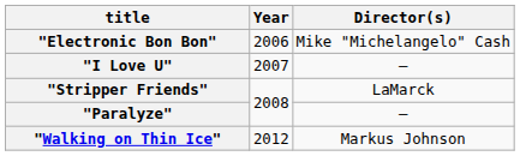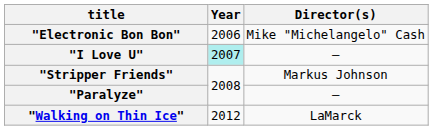 <table class="wikitable plainrowheaders" style="text-align:center;">
 <tr>
 <th scope="col" style="width:16em;">title</th>
 <th scope="col">Year</th>
 <th scope="col">Director(s)</th>
 </tr>
 <tr>
 <th scope="row">"Electronic Bon Bon"</th>
 <td>2006</td>
 <td>Mike "Michelangelo" Cash</td>
 </tr>
 <tr>
 <th scope="row">"I Love U"</th>
-<td>2007</td>
+<td style="background: paleturquoise;">2007</td>
 <td>—</td>
 </tr>
 <tr>
 <th scope="row">"Stripper Friends"</th>
 <td rowspan="2">2008</td>
-<td>LaMarck</td>
+<td>Markus Johnson</td>
 </tr>
 <tr>
 <th scope="row">"Paralyze"</th>
 <td>—</td>
 </tr>
 <tr>
 <th scope="row">"<a href='#'>Walking on Thin Ice</a>"</th>
 <td>2012</td>
-<td>Markus Johnson</td>
+<td>LaMarck</td>
 </tr>
 </table>
